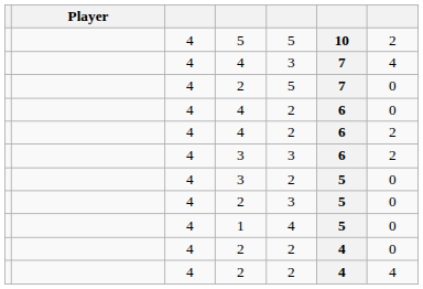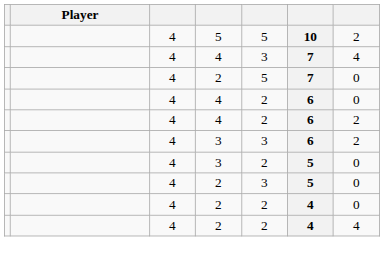 <table class="wikitable sortable" style="text-align: center">
 <tr>
 <th></th>
 <th style="width: 10em;">Player</th>
 <th style="width: 3em;"></th>
 <th style="width: 3em;"></th>
 <th style="width: 3em;"></th>
 <th style="width: 3em;"></th>
 <th style="width: 3em;"></th>
 </tr>
 <tr>
 <td></td>
 <td align="left"><strong></strong></td>
 <td>4</td>
 <td>5</td>
 <td>5</td>
 <th>10</th>
 <td>2</td>
 </tr>
 <tr>
 <td></td>
 <td align="left"></td>
 <td>4</td>
 <td>4</td>
 <td>3</td>
 <th>7</th>
 <td>4</td>
 </tr>
 <tr>
 <td></td>
 <td align="left"><strong></strong></td>
 <td>4</td>
 <td>2</td>
 <td>5</td>
 <th>7</th>
 <td>0</td>
 </tr>
 <tr>
 <td></td>
 <td align="left"><strong></strong></td>
 <td>4</td>
 <td>4</td>
 <td>2</td>
 <th>6</th>
 <td>0</td>
 </tr>
 <tr>
 <td></td>
 <td align="left"></td>
 <td>4</td>
 <td>4</td>
 <td>2</td>
 <th>6</th>
 <td>2</td>
 </tr>
 <tr>
 <td></td>
 <td align="left"></td>
 <td>4</td>
 <td>3</td>
 <td>3</td>
 <th>6</th>
 <td>2</td>
 </tr>
 <tr>
 <td></td>
 <td align="left"><strong></strong></td>
 <td>4</td>
 <td>3</td>
 <td>2</td>
 <th>5</th>
 <td>0</td>
 </tr>
 <tr>
 <td></td>
 <td align="left"></td>
 <td>4</td>
 <td>2</td>
 <td>3</td>
 <th>5</th>
 <td>0</td>
 </tr>
 <tr>
 <td></td>
 <td align="left"></td>
 <td>4</td>
-<td>1</td>
-<td>4</td>
-<th>5</th>
-<td>0</td>
-</tr>
-<tr>
-<td></td>
-<td align="left"></td>
-<td>4</td>
 <td>2</td>
 <td>2</td>
 <th>4</th>
 <td>0</td>
 </tr>
 <tr>
 <td></td>
 <td align="left"></td>
 <td>4</td>
 <td>2</td>
 <td>2</td>
 <th>4</th>
 <td>4</td>
 </tr>
 </table>
